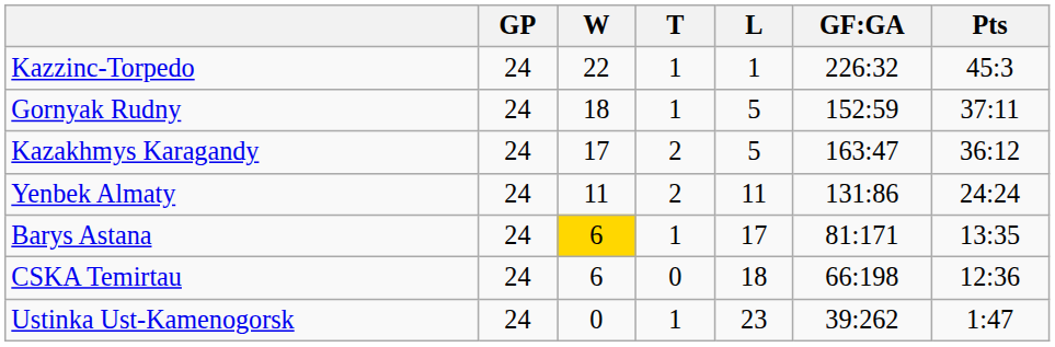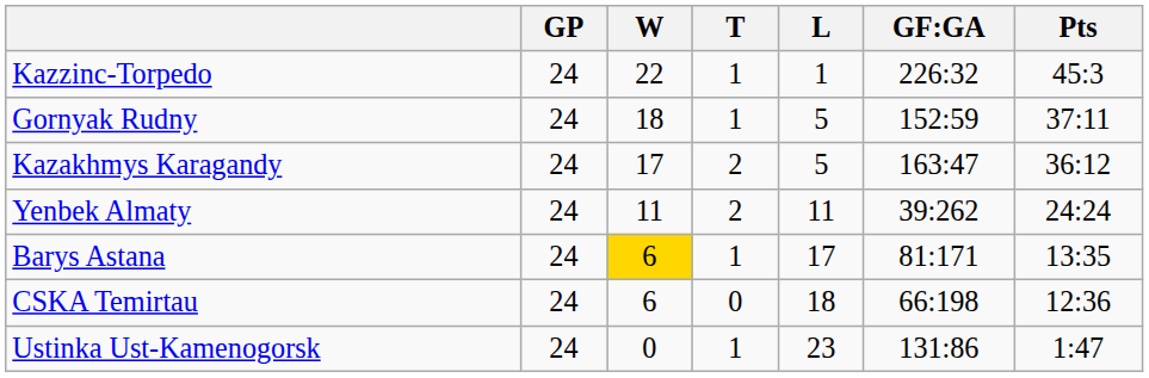 <table class="wikitable" width="50%">
 <tr>
 <th width="30%" bgcolor="#e0e0e0"></th>
 <th width="5%" bgcolor="#e0e0e0">GP</th>
 <th width="5%" bgcolor="#e0e0e0">W</th>
 <th width="5%" bgcolor="#e0e0e0">T</th>
 <th width="5%" bgcolor="#e0e0e0">L</th>
 <th width="7.5%" bgcolor="#e0e0e0">GF:GA</th>
 <th width="7.5%" bgcolor="#e0e0e0">Pts</th>
 </tr>
 <tr align="center">
 <td align="left"><a href='#'>Kazzinc-Torpedo</a></td>
 <td>24</td>
 <td>22</td>
 <td>1</td>
 <td>1</td>
 <td>226:32</td>
 <td>45:3</td>
 </tr>
 <tr align="center">
 <td align="left"><a href='#'>Gornyak Rudny</a></td>
 <td>24</td>
 <td>18</td>
 <td>1</td>
 <td>5</td>
 <td>152:59</td>
 <td>37:11</td>
 </tr>
 <tr align="center">
 <td align="left"><a href='#'>Kazakhmys Karagandy</a></td>
 <td>24</td>
 <td>17</td>
 <td>2</td>
 <td>5</td>
 <td>163:47</td>
 <td>36:12</td>
 </tr>
 <tr align="center">
 <td align="left"><a href='#'>Yenbek Almaty</a></td>
 <td>24</td>
 <td>11</td>
 <td>2</td>
 <td>11</td>
-<td>131:86</td>
+<td>39:262</td>
 <td>24:24</td>
 </tr>
 <tr align="center">
 <td align="left"><a href='#'>Barys Astana</a></td>
 <td>24</td>
 <td style="background: gold;">6</td>
 <td>1</td>
 <td>17</td>
 <td>81:171</td>
 <td>13:35</td>
 </tr>
 <tr align="center">
 <td align="left"><a href='#'>CSKA Temirtau</a></td>
 <td>24</td>
 <td>6</td>
 <td>0</td>
 <td>18</td>
 <td>66:198</td>
 <td>12:36</td>
 </tr>
 <tr align="center">
 <td align="left"><a href='#'>Ustinka Ust-Kamenogorsk</a></td>
 <td>24</td>
 <td>0</td>
 <td>1</td>
 <td>23</td>
-<td>39:262</td>
+<td>131:86</td>
 <td>1:47</td>
 </tr>
 </table>
